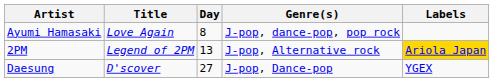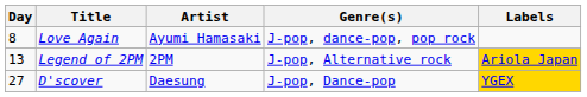 <table class="wikitable sortable" style="text-align: left;">
 <tr>
+<th>Day</th>
+<th>Title</th>
 <th>Artist</th>
-<th>Title</th>
-<th>Day</th>
 <th>Genre(s)</th>
 <th>Labels</th>
 </tr>
 <tr>
+<td rowspan="1">8</td>
+<td><em><a href='#'>Love Again</a></em></td>
 <td><a href='#'>Ayumi Hamasaki</a></td>
-<td><em><a href='#'>Love Again</a></em></td>
-<td rowspan="1">8</td>
 <td><a href='#'>J-pop</a>, <a href='#'>dance-pop</a>, <a href='#'>pop rock</a></td>
 <td></td>
 </tr>
 <tr>
+<td rowspan="1">13</td>
+<td><em><a href='#'>Legend of 2PM</a></em></td>
 <td><a href='#'>2PM</a></td>
-<td><em><a href='#'>Legend of 2PM</a></em></td>
-<td rowspan="1">13</td>
 <td><a href='#'>J-pop</a>, <a href='#'>Alternative rock</a></td>
 <td style="background: gold;"><a href='#'>Ariola Japan</a></td>
 </tr>
 <tr>
+<td rowspan="1">27</td>
+<td><em><a href='#'>D'scover</a></em></td>
 <td><a href='#'>Daesung</a></td>
-<td><em><a href='#'>D'scover</a></em></td>
-<td rowspan="1">27</td>
 <td><a href='#'>J-pop</a>, <a href='#'>Dance-pop</a></td>
-<td><a href='#'>YGEX</a></td>
+<td style="background: gold;"><a href='#'>YGEX</a></td>
 </tr>
 </table>
